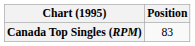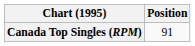 <table class="wikitable plainrowheaders" style="text-align:center">
 <tr>
 <th>Chart (1995)</th>
 <th>Position</th>
 </tr>
 <tr>
 <th scope="row">Canada Top Singles (<em>RPM</em>)</th>
-<td>83</td>
+<td>91</td>
 </tr>
 </table>
